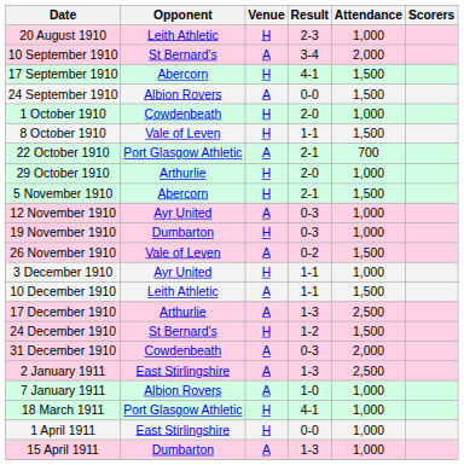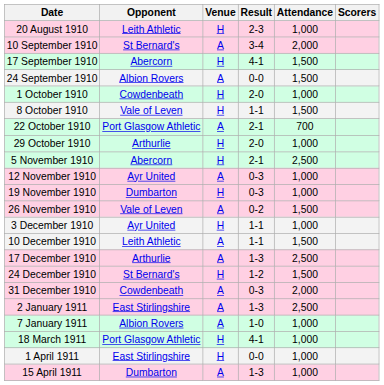 <table class="wikitable sortable" style="font-size:95%; text-align:center">
 <tr>
 <th>Date</th>
 <th>Opponent</th>
 <th>Venue</th>
 <th>Result</th>
 <th>Attendance</th>
 <th>Scorers</th>
 </tr>
 <tr bgcolor = "#ffd0e3">
 <td>20 August 1910</td>
 <td><a href='#'>Leith Athletic</a></td>
 <td><a href='#'>H</a></td>
 <td>2-3</td>
 <td>1,000</td>
 <td></td>
 </tr>
 <tr bgcolor = "#ffd0e3">
 <td>10 September 1910</td>
 <td><a href='#'>St Bernard's</a></td>
 <td><a href='#'>A</a></td>
 <td>3-4</td>
 <td>2,000</td>
 <td></td>
 </tr>
 <tr bgcolor = "#d0ffe3">
 <td>17 September 1910</td>
 <td><a href='#'>Abercorn</a></td>
 <td><a href='#'>H</a></td>
 <td>4-1</td>
 <td>1,500</td>
 <td></td>
 </tr>
 <tr bgcolor = "#f3f3f3">
 <td>24 September 1910</td>
 <td><a href='#'>Albion Rovers</a></td>
 <td><a href='#'>A</a></td>
 <td>0-0</td>
 <td>1,500</td>
 <td></td>
 </tr>
 <tr bgcolor = "#d0ffe3">
 <td>1 October 1910</td>
 <td><a href='#'>Cowdenbeath</a></td>
 <td><a href='#'>H</a></td>
 <td>2-0</td>
 <td>1,000</td>
 <td></td>
 </tr>
 <tr bgcolor = "#f3f3f3">
 <td>8 October 1910</td>
 <td><a href='#'>Vale of Leven</a></td>
 <td><a href='#'>H</a></td>
 <td>1-1</td>
 <td>1,500</td>
 <td></td>
 </tr>
 <tr bgcolor = "#d0ffe3">
 <td>22 October 1910</td>
 <td><a href='#'>Port Glasgow Athletic</a></td>
 <td><a href='#'>A</a></td>
 <td>2-1</td>
 <td>700</td>
 <td></td>
 </tr>
 <tr bgcolor = "#d0ffe3">
 <td>29 October 1910</td>
 <td><a href='#'>Arthurlie</a></td>
 <td><a href='#'>H</a></td>
 <td>2-0</td>
 <td>1,000</td>
 <td></td>
 </tr>
 <tr bgcolor = "#d0ffe3">
 <td>5 November 1910</td>
 <td><a href='#'>Abercorn</a></td>
 <td><a href='#'>H</a></td>
 <td>2-1</td>
-<td>1,500</td>
+<td>2,500</td>
 <td></td>
 </tr>
 <tr bgcolor = "#ffd0e3">
 <td>12 November 1910</td>
 <td><a href='#'>Ayr United</a></td>
 <td><a href='#'>A</a></td>
 <td>0-3</td>
 <td>1,000</td>
 <td></td>
 </tr>
 <tr bgcolor = "#ffd0e3">
 <td>19 November 1910</td>
 <td><a href='#'>Dumbarton</a></td>
 <td><a href='#'>H</a></td>
 <td>0-3</td>
 <td>1,000</td>
 <td></td>
 </tr>
 <tr bgcolor = "#ffd0e3">
 <td>26 November 1910</td>
 <td><a href='#'>Vale of Leven</a></td>
 <td><a href='#'>A</a></td>
 <td>0-2</td>
 <td>1,500</td>
 <td></td>
 </tr>
 <tr bgcolor = "#f3f3f3">
 <td>3 December 1910</td>
 <td><a href='#'>Ayr United</a></td>
 <td><a href='#'>H</a></td>
 <td>1-1</td>
 <td>1,000</td>
 <td></td>
 </tr>
 <tr bgcolor = "#f3f3f3">
 <td>10 December 1910</td>
 <td><a href='#'>Leith Athletic</a></td>
 <td><a href='#'>A</a></td>
 <td>1-1</td>
 <td>1,500</td>
 <td></td>
 </tr>
 <tr bgcolor = "#ffd0e3">
 <td>17 December 1910</td>
 <td><a href='#'>Arthurlie</a></td>
 <td><a href='#'>A</a></td>
 <td>1-3</td>
 <td>2,500</td>
 <td></td>
 </tr>
 <tr bgcolor = "#ffd0e3">
 <td>24 December 1910</td>
 <td><a href='#'>St Bernard's</a></td>
 <td><a href='#'>H</a></td>
 <td>1-2</td>
 <td>1,500</td>
 <td></td>
 </tr>
 <tr bgcolor = "#ffd0e3">
 <td>31 December 1910</td>
 <td><a href='#'>Cowdenbeath</a></td>
 <td><a href='#'>A</a></td>
 <td>0-3</td>
 <td>2,000</td>
 <td></td>
 </tr>
 <tr bgcolor = "#ffd0e3">
 <td>2 January 1911</td>
 <td><a href='#'>East Stirlingshire</a></td>
 <td><a href='#'>A</a></td>
 <td>1-3</td>
 <td>2,500</td>
 <td></td>
 </tr>
 <tr bgcolor = "#d0ffe3">
 <td>7 January 1911</td>
 <td><a href='#'>Albion Rovers</a></td>
 <td><a href='#'>A</a></td>
 <td>1-0</td>
 <td>1,000</td>
 <td></td>
 </tr>
 <tr bgcolor = "#d0ffe3">
 <td>18 March 1911</td>
 <td><a href='#'>Port Glasgow Athletic</a></td>
 <td><a href='#'>H</a></td>
 <td>4-1</td>
 <td>1,000</td>
 <td></td>
 </tr>
 <tr bgcolor = "#f3f3f3">
 <td>1 April 1911</td>
 <td><a href='#'>East Stirlingshire</a></td>
 <td><a href='#'>H</a></td>
 <td>0-0</td>
 <td>1,000</td>
 <td></td>
 </tr>
 <tr bgcolor = "#ffd0e3">
 <td>15 April 1911</td>
 <td><a href='#'>Dumbarton</a></td>
 <td><a href='#'>A</a></td>
 <td>1-3</td>
 <td>1,000</td>
 <td></td>
 </tr>
 </table>
